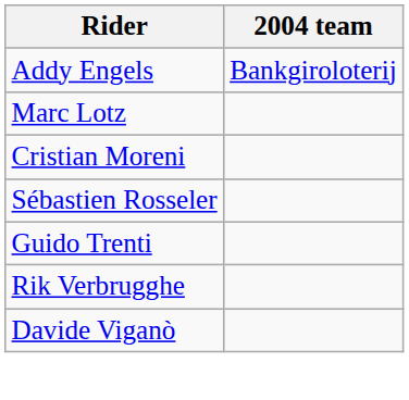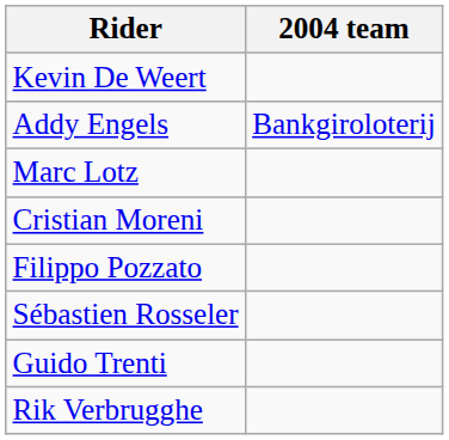 <table class="wikitable">
 <tr>
 <th>Rider</th>
 <th>2004 team</th>
+</tr>
+<tr>
+<td><a href='#'>Kevin De Weert</a></td>
+<td></td>
 </tr>
 <tr>
 <td><a href='#'>Addy Engels</a></td>
 <td><a href='#'>Bankgiroloterij</a></td>
 </tr>
 <tr>
 <td><a href='#'>Marc Lotz</a></td>
 <td></td>
 </tr>
 <tr>
 <td><a href='#'>Cristian Moreni</a></td>
 <td></td>
 </tr>
 <tr>
+<td><a href='#'>Filippo Pozzato</a></td>
+<td></td>
+</tr>
+<tr>
 <td><a href='#'>Sébastien Rosseler</a></td>
 <td></td>
 </tr>
 <tr>
 <td><a href='#'>Guido Trenti</a></td>
 <td></td>
 </tr>
 <tr>
 <td><a href='#'>Rik Verbrugghe</a></td>
 <td></td>
 </tr>
-<tr>
-<td><a href='#'>Davide Viganò</a></td>
-<td></td>
-</tr>
 </table>
